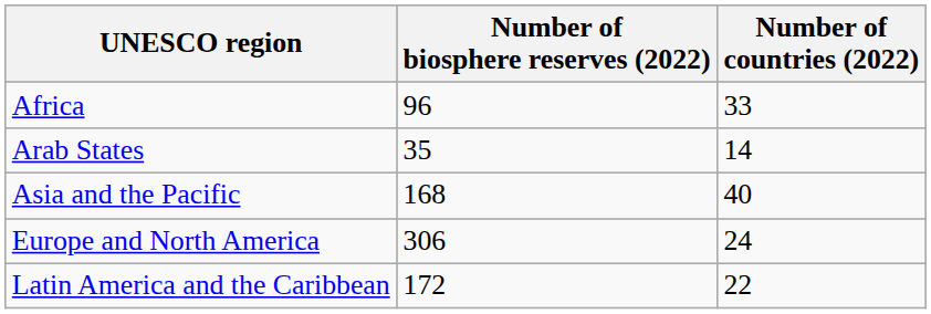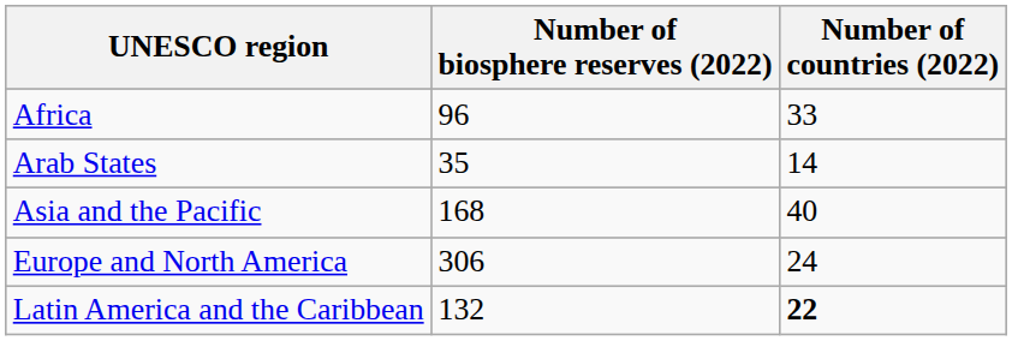 <table class="wikitable sortable">
 <tr>
 <th>UNESCO region</th>
 <th>Number of<br>biosphere reserves (2022)</th>
 <th>Number of<br>countries (2022)</th>
 </tr>
 <tr>
 <td><a href='#'>Africa</a></td>
 <td>96</td>
 <td>33</td>
 </tr>
 <tr>
 <td><a href='#'>Arab States</a></td>
 <td>35</td>
 <td>14</td>
 </tr>
 <tr>
 <td><a href='#'>Asia and the Pacific</a></td>
 <td>168</td>
 <td>40</td>
 </tr>
 <tr>
 <td><a href='#'>Europe and North America</a></td>
 <td>306</td>
 <td>24</td>
 </tr>
 <tr>
 <td><a href='#'>Latin America and the Caribbean</a></td>
-<td>172</td>
-<td>22</td>
+<td>132</td>
+<td><strong>22</strong></td>
 </tr>
 </table>
